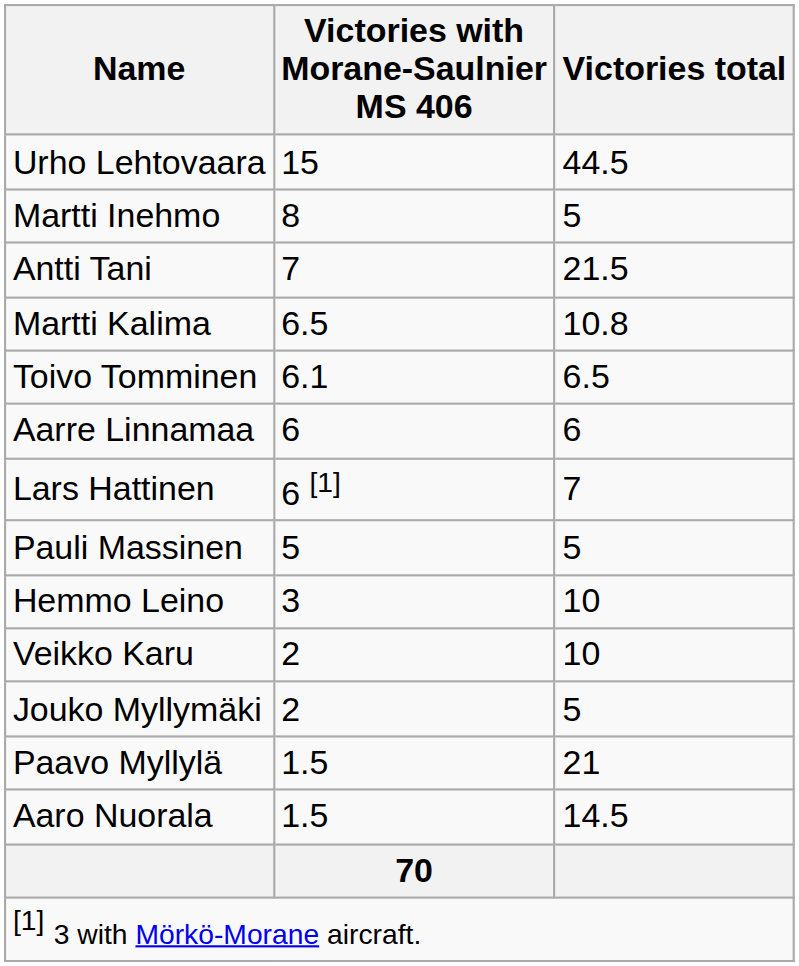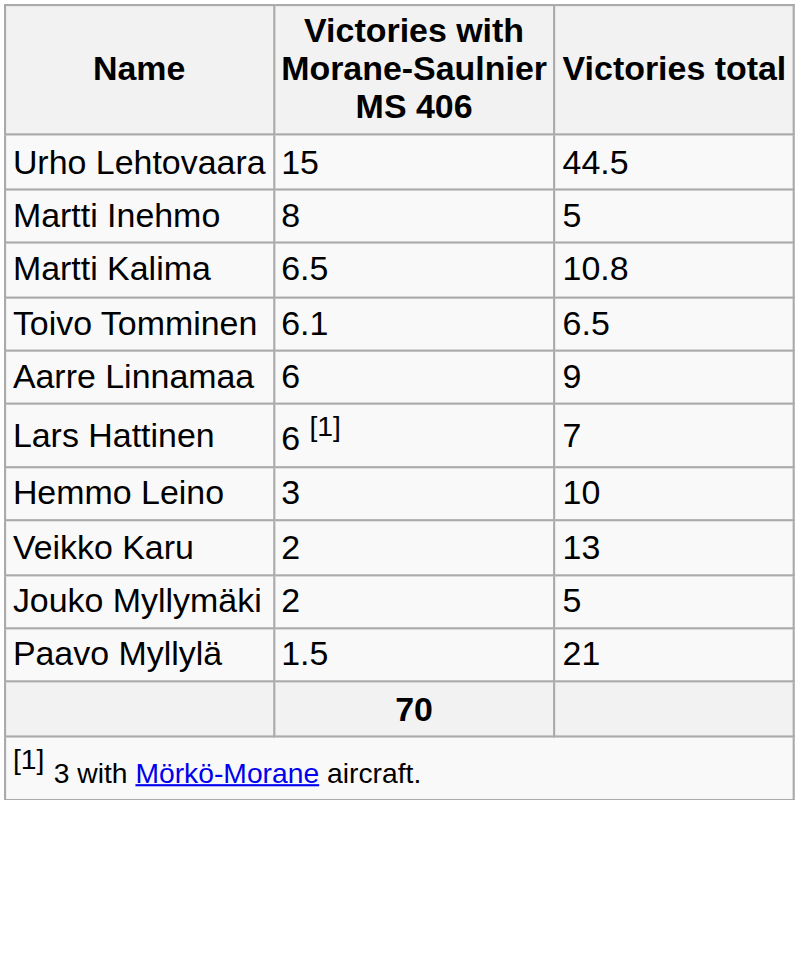 <table class="wikitable" border="1">
 <tr>
 <th>Name</th>
 <th>Victories with<br>Morane-Saulnier<br>MS 406</th>
 <th>Victories total</th>
 </tr>
 <tr>
 <td>Urho Lehtovaara</td>
 <td>15</td>
 <td>44.5</td>
 </tr>
 <tr>
 <td>Martti Inehmo</td>
 <td>8</td>
 <td>5</td>
 </tr>
 <tr>
-<td>Antti Tani</td>
-<td>7</td>
-<td>21.5</td>
-</tr>
-<tr>
 <td>Martti Kalima</td>
 <td>6.5</td>
 <td>10.8</td>
 </tr>
 <tr>
 <td>Toivo Tomminen</td>
 <td>6.1</td>
 <td>6.5</td>
 </tr>
 <tr>
 <td>Aarre Linnamaa</td>
 <td>6</td>
-<td>6</td>
+<td>9</td>
 </tr>
 <tr>
 <td>Lars Hattinen</td>
 <td>6 <sup>[1]</sup></td>
 <td>7</td>
-</tr>
-<tr>
-<td>Pauli Massinen</td>
-<td>5</td>
-<td>5</td>
 </tr>
 <tr>
 <td>Hemmo Leino</td>
 <td>3</td>
 <td>10</td>
 </tr>
 <tr>
 <td>Veikko Karu</td>
 <td>2</td>
-<td>10</td>
+<td>13</td>
 </tr>
 <tr>
 <td>Jouko Myllymäki</td>
 <td>2</td>
 <td>5</td>
 </tr>
 <tr>
 <td>Paavo Myllylä</td>
 <td>1.5</td>
 <td>21</td>
 </tr>
 <tr>
-<td>Aaro Nuorala</td>
-<td>1.5</td>
-<td>14.5</td>
-</tr>
-<tr>
 <th></th>
 <th>70</th>
 <th></th>
 </tr>
 <tr>
 <td colspan="3"><sup>[1]</sup> <small>3 with <a href='#'>Mörkö-Morane</a> aircraft.</small></td>
 </tr>
 <tr>
 </tr>
 </table>
